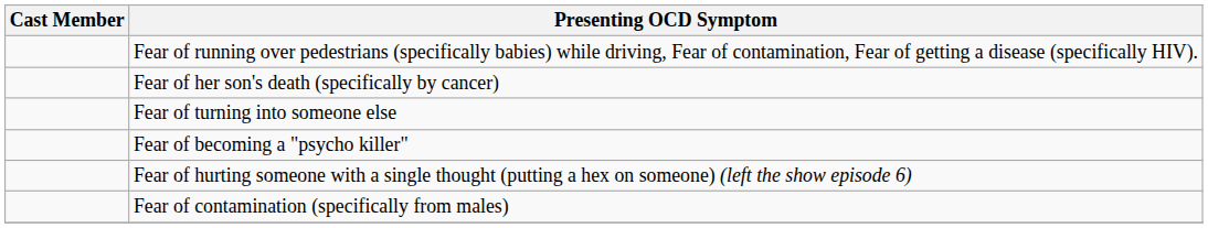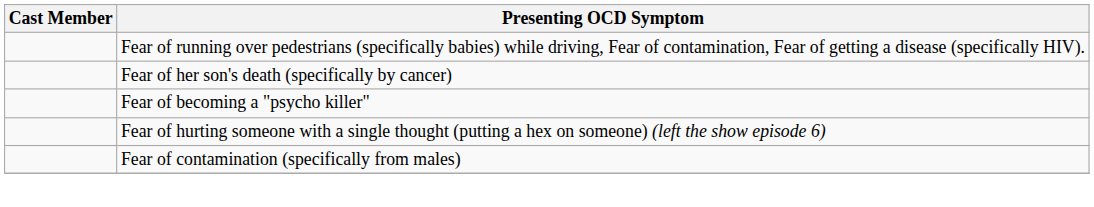 <table class="wikitable sortable">
 <tr>
 <th>Cast Member</th>
 <th>Presenting OCD Symptom</th>
 </tr>
 <tr>
 <td></td>
 <td>Fear of running over pedestrians (specifically babies) while driving, Fear of contamination, Fear of getting a disease (specifically HIV).</td>
 </tr>
 <tr>
 <td></td>
 <td>Fear of her son's death (specifically by cancer)</td>
-</tr>
-<tr>
-<td></td>
-<td>Fear of turning into someone else</td>
 </tr>
 <tr>
 <td></td>
 <td>Fear of becoming a "psycho killer"</td>
 </tr>
 <tr>
 <td></td>
 <td>Fear of hurting someone with a single thought (putting a hex on someone) <em>(left the show episode 6)</em></td>
 </tr>
 <tr>
 <td></td>
 <td>Fear of contamination (specifically from males)</td>
 </tr>
 <tr>
 </tr>
 </table>
